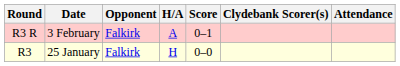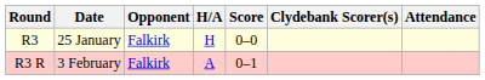 <table class="wikitable" style="text-align:center">
 <tr>
 <th>Round</th>
 <th>Date</th>
 <th>Opponent</th>
 <th>H/A</th>
 <th>Score</th>
 <th>Clydebank Scorer(s)</th>
 <th>Attendance</th>
 </tr>
+<tr bgcolor=#FFFFDD>
+<td>R3</td>
+<td align=left>25 January</td>
+<td align=left><a href='#'>Falkirk</a></td>
+<td><a href='#'>H</a></td>
+<td>0–0</td>
+<td align=left></td>
+<td></td>
+</tr>
 <tr bgcolor=#FFCCCC>
 <td>R3 R</td>
 <td align=left>3 February</td>
 <td align=left><a href='#'>Falkirk</a></td>
 <td><a href='#'>A</a></td>
 <td>0–1</td>
 <td align=left></td>
 <td></td>
 </tr>
-<tr bgcolor=#FFFFDD>
-<td>R3</td>
-<td align=left>25 January</td>
-<td align=left><a href='#'>Falkirk</a></td>
-<td><a href='#'>H</a></td>
-<td>0–0</td>
-<td align=left></td>
-<td></td>
-</tr>
 </table>
